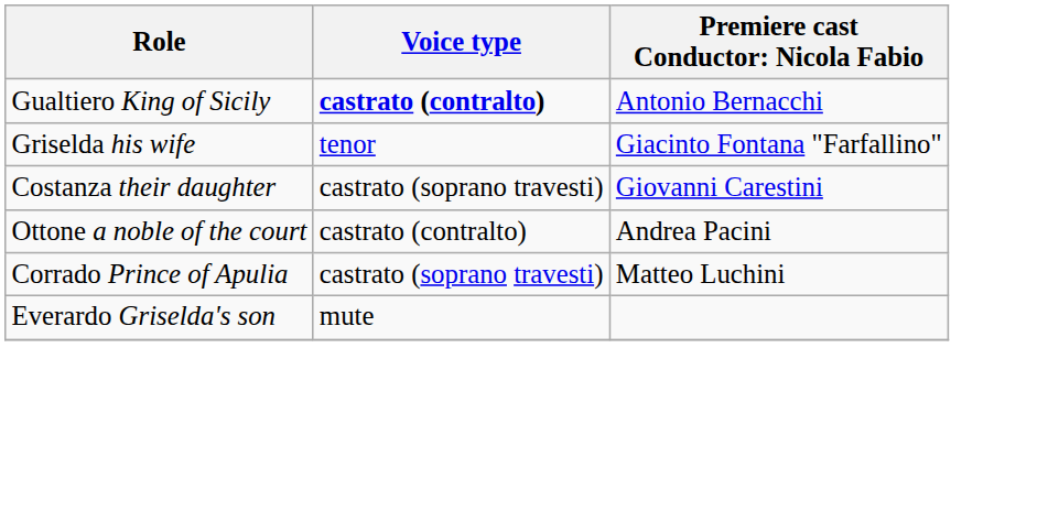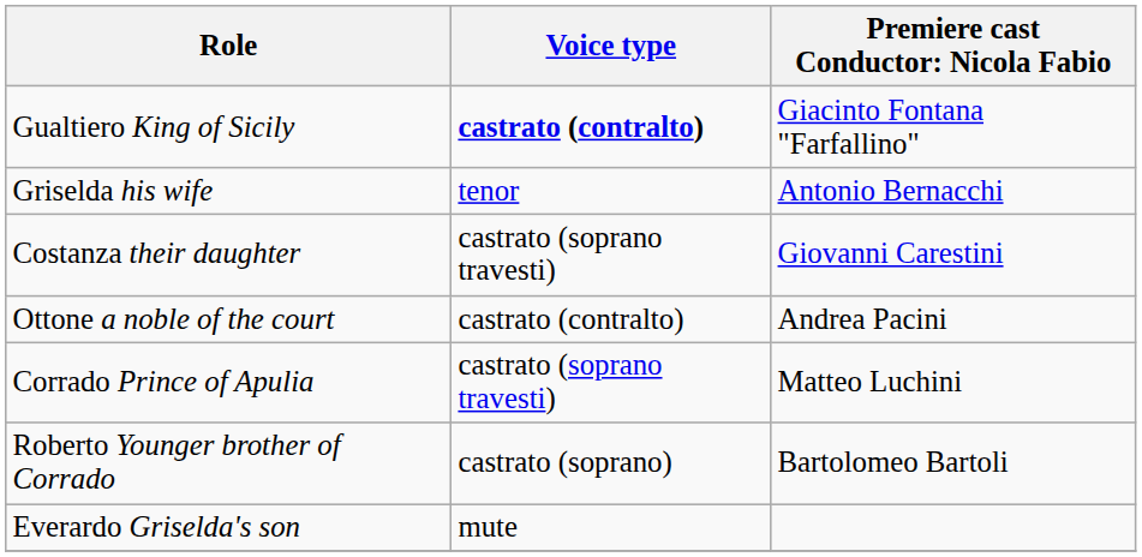 <table class="wikitable">
 <tr>
 <th>Role</th>
 <th><a href='#'>Voice type</a></th>
 <th>Premiere cast<br>Conductor: Nicola Fabio</th>
 </tr>
 <tr>
 <td>Gualtiero <em>King of Sicily</em></td>
 <td><strong><a href='#'>castrato</a> (<a href='#'>contralto</a>)</strong></td>
-<td><a href='#'>Antonio Bernacchi</a></td>
+<td><a href='#'>Giacinto Fontana</a> "Farfallino"</td>
 </tr>
 <tr>
 <td>Griselda <em>his wife</em></td>
 <td><a href='#'>tenor</a></td>
-<td><a href='#'>Giacinto Fontana</a> "Farfallino"</td>
+<td><a href='#'>Antonio Bernacchi</a></td>
 </tr>
 <tr>
 <td>Costanza <em>their daughter</em></td>
 <td>castrato (soprano travesti)</td>
 <td><a href='#'>Giovanni Carestini</a></td>
 </tr>
 <tr>
 <td>Ottone <em>a noble of the court</em></td>
 <td>castrato (contralto)</td>
 <td>Andrea Pacini</td>
 </tr>
 <tr>
 <td>Corrado <em>Prince of Apulia</em></td>
 <td>castrato (<a href='#'>soprano</a> <a href='#'>travesti</a>)</td>
 <td>Matteo Luchini</td>
 </tr>
 <tr>
+<td>Roberto <em>Younger brother of Corrado</em></td>
+<td>castrato (soprano)</td>
+<td>Bartolomeo Bartoli</td>
+</tr>
+<tr>
 <td>Everardo <em>Griselda's son</em></td>
 <td>mute</td>
 <td></td>
 </tr>
 <tr>
 </tr>
 </table>
